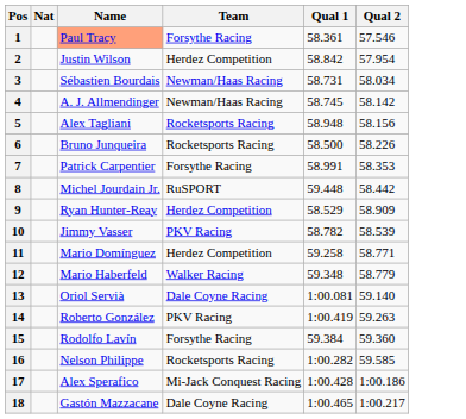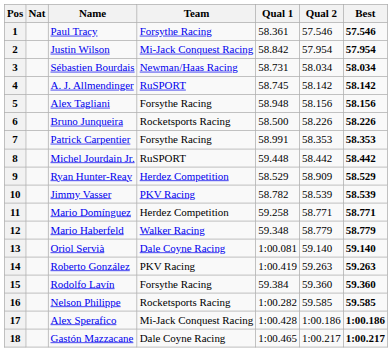 <table class="wikitable" style="font-size: 95%;">
 <tr>
 <th>Pos</th>
 <th>Nat</th>
 <th>Name</th>
 <th>Team</th>
 <th>Qual 1</th>
 <th>Qual 2</th>
+<th>Best</th>
 </tr>
 <tr>
 <th>1</th>
 <td></td>
-<td style="background: lightsalmon;"><a href='#'>Paul Tracy</a></td>
+<td><a href='#'>Paul Tracy</a></td>
 <td><a href='#'>Forsythe Racing</a></td>
 <td>58.361</td>
 <td>57.546</td>
+<td><strong>57.546</strong></td>
 </tr>
 <tr>
 <th>2</th>
 <td></td>
 <td><a href='#'>Justin Wilson</a></td>
-<td>Herdez Competition</td>
+<td><a href='#'>Mi-Jack Conquest Racing</a></td>
 <td>58.842</td>
 <td>57.954</td>
+<td><strong>57.954</strong></td>
 </tr>
 <tr>
 <th>3</th>
 <td></td>
 <td><a href='#'>Sébastien Bourdais</a></td>
 <td><a href='#'>Newman/Haas Racing</a></td>
 <td>58.731</td>
 <td>58.034</td>
+<td><strong>58.034</strong></td>
 </tr>
 <tr>
 <th>4</th>
 <td></td>
 <td><a href='#'>A. J. Allmendinger</a></td>
-<td>Newman/Haas Racing</td>
+<td><a href='#'>RuSPORT</a></td>
 <td>58.745</td>
 <td>58.142</td>
+<td><strong>58.142</strong></td>
 </tr>
 <tr>
 <th>5</th>
 <td></td>
 <td><a href='#'>Alex Tagliani</a></td>
-<td><a href='#'>Rocketsports Racing</a></td>
+<td>Forsythe Racing</td>
 <td>58.948</td>
 <td>58.156</td>
+<td><strong>58.156</strong></td>
 </tr>
 <tr>
 <th>6</th>
 <td></td>
 <td><a href='#'>Bruno Junqueira</a></td>
 <td>Rocketsports Racing</td>
 <td>58.500</td>
 <td>58.226</td>
+<td><strong>58.226</strong></td>
 </tr>
 <tr>
 <th>7</th>
 <td></td>
 <td><a href='#'>Patrick Carpentier</a></td>
 <td>Forsythe Racing</td>
 <td>58.991</td>
 <td>58.353</td>
+<td><strong>58.353</strong></td>
 </tr>
 <tr>
 <th>8</th>
 <td></td>
 <td><a href='#'>Michel Jourdain Jr.</a></td>
 <td>RuSPORT</td>
 <td>59.448</td>
 <td>58.442</td>
+<td><strong>58.442</strong></td>
 </tr>
 <tr>
 <th>9</th>
 <td></td>
 <td><a href='#'>Ryan Hunter-Reay</a></td>
 <td><a href='#'>Herdez Competition</a></td>
 <td>58.529</td>
 <td>58.909</td>
+<td><strong>58.529</strong></td>
 </tr>
 <tr>
 <th>10</th>
 <td></td>
 <td><a href='#'>Jimmy Vasser</a></td>
 <td><a href='#'>PKV Racing</a></td>
 <td>58.782</td>
 <td>58.539</td>
+<td><strong>58.539</strong></td>
 </tr>
 <tr>
 <th>11</th>
 <td></td>
 <td><a href='#'>Mario Domínguez</a></td>
 <td>Herdez Competition</td>
 <td>59.258</td>
 <td>58.771</td>
+<td><strong>58.771</strong></td>
 </tr>
 <tr>
 <th>12</th>
 <td></td>
 <td><a href='#'>Mario Haberfeld</a></td>
 <td><a href='#'>Walker Racing</a></td>
 <td>59.348</td>
 <td>58.779</td>
+<td><strong>58.779</strong></td>
 </tr>
 <tr>
 <th>13</th>
 <td></td>
 <td><a href='#'>Oriol Servià</a></td>
 <td><a href='#'>Dale Coyne Racing</a></td>
 <td>1:00.081</td>
 <td>59.140</td>
+<td><strong>59.140</strong></td>
 </tr>
 <tr>
 <th>14</th>
 <td></td>
 <td><a href='#'>Roberto González</a></td>
 <td>PKV Racing</td>
 <td>1:00.419</td>
 <td>59.263</td>
+<td><strong>59.263</strong></td>
 </tr>
 <tr>
 <th>15</th>
 <td></td>
 <td><a href='#'>Rodolfo Lavín</a></td>
 <td>Forsythe Racing</td>
 <td>59.384</td>
 <td>59.360</td>
+<td><strong>59.360</strong></td>
 </tr>
 <tr>
 <th>16</th>
 <td></td>
 <td><a href='#'>Nelson Philippe</a></td>
 <td>Rocketsports Racing</td>
 <td>1:00.282</td>
 <td>59.585</td>
+<td><strong>59.585</strong></td>
 </tr>
 <tr>
 <th>17</th>
 <td></td>
 <td><a href='#'>Alex Sperafico</a></td>
 <td>Mi-Jack Conquest Racing</td>
 <td>1:00.428</td>
 <td>1:00.186</td>
+<td><strong>1:00.186</strong></td>
 </tr>
 <tr>
 <th>18</th>
 <td></td>
 <td><a href='#'>Gastón Mazzacane</a></td>
 <td>Dale Coyne Racing</td>
 <td>1:00.465</td>
 <td>1:00.217</td>
+<td><strong>1:00.217</strong></td>
 </tr>
 </table>
